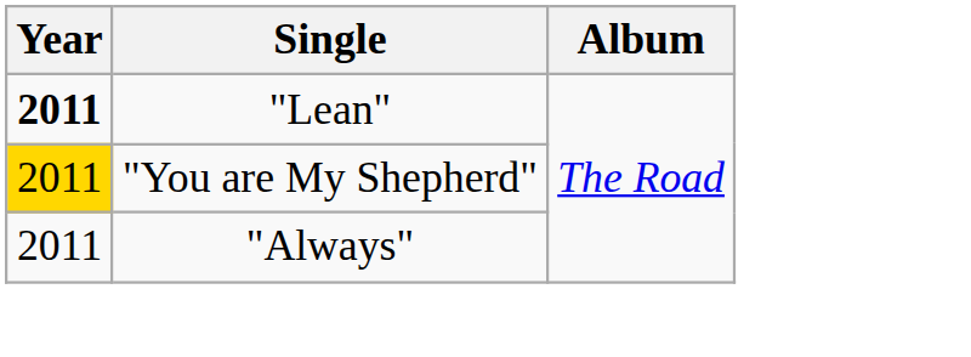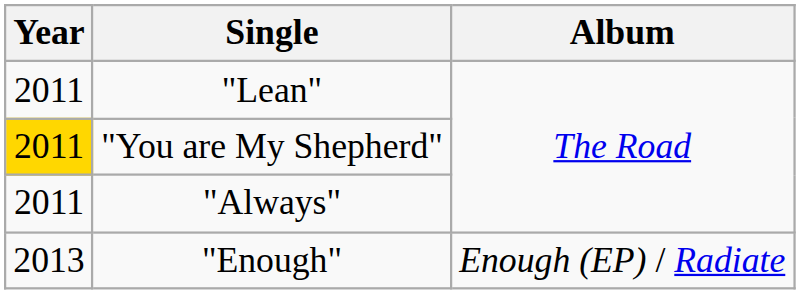 <table class="wikitable" style="text-align:center;">
 <tr>
 <th>Year</th>
 <th>Single</th>
 <th>Album</th>
 </tr>
 <tr>
-<td><strong>2011</strong></td>
+<td>2011</td>
 <td>"Lean"</td>
 <td rowspan="3"><em><a href='#'>The Road</a></em></td>
 </tr>
 <tr>
 <td style="background: gold;">2011</td>
 <td>"You are My Shepherd"</td>
 </tr>
 <tr>
 <td>2011</td>
 <td>"Always"</td>
 </tr>
+<tr>
+<td>2013</td>
+<td>"Enough"</td>
+<td><em>Enough (EP)</em> / <em><a href='#'>Radiate</a></em></td>
+</tr>
 </table>
